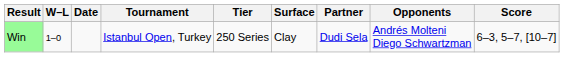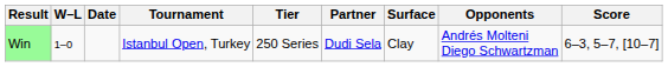 <table class="sortable wikitable">
 <tr>
 <th>Result</th>
 <th class="unsortable">W–L</th>
 <th>Date</th>
 <th>Tournament</th>
 <th>Tier</th>
+<th>Partner</th>
 <th>Surface</th>
-<th>Partner</th>
 <th>Opponents</th>
 <th class="unsortable">Score</th>
 </tr>
 <tr>
 <td bgcolor=98FB98>Win</td>
 <td><small>1–0</small></td>
 <td><a href='#'></a></td>
 <td><a href='#'>Istanbul Open</a>, Turkey</td>
 <td>250 Series</td>
+<td> <a href='#'>Dudi Sela</a></td>
 <td>Clay</td>
-<td> <a href='#'>Dudi Sela</a></td>
 <td> <a href='#'>Andrés Molteni</a><br> <a href='#'>Diego Schwartzman</a></td>
 <td>6–3, 5–7, [10–7]</td>
 </tr>
 </table>
